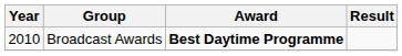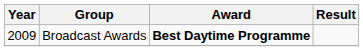 <table class="wikitable" style="text-align: center;">
 <tr>
 <th>Year</th>
 <th>Group</th>
 <th>Award</th>
 <th>Result</th>
 </tr>
 <tr>
-<td>2010</td>
+<td>2009</td>
 <td>Broadcast Awards</td>
 <td><strong>Best Daytime Programme</strong></td>
 <td></td>
 </tr>
 <tr>
 </tr>
 </table>
